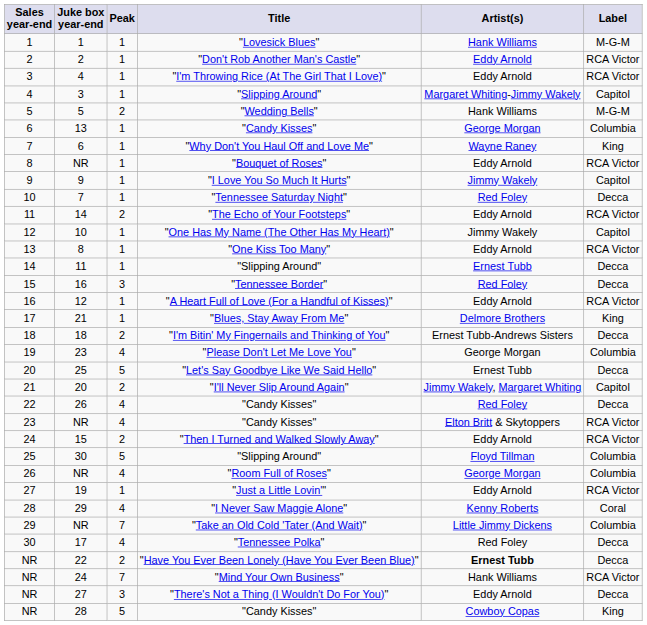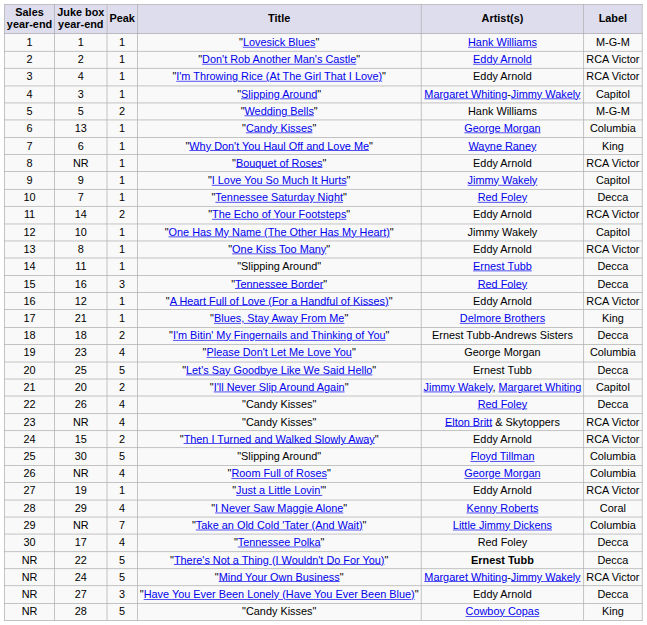 <table class="wikitable sortable" style="text-align: center">
 <tr>
 <th scope="col" style="background:#dde;">Sales<br>year-end</th>
 <th scope="col" style="background:#dde;">Juke box<br>year-end</th>
 <th scope="col" style="background:#dde;">Peak</th>
 <th scope="col" style="background:#dde;">Title</th>
 <th scope="col" style="background:#dde;">Artist(s)</th>
 <th scope="col" style="background:#dde;">Label</th>
 </tr>
 <tr>
 <td>1</td>
 <td>1</td>
 <td>1</td>
 <td>"<a href='#'>Lovesick Blues</a>"</td>
 <td><a href='#'>Hank Williams</a></td>
 <td>M-G-M</td>
 </tr>
 <tr>
 <td>2</td>
 <td>2</td>
 <td>1</td>
 <td>"<a href='#'>Don't Rob Another Man's Castle</a>"</td>
 <td><a href='#'>Eddy Arnold</a></td>
 <td>RCA Victor</td>
 </tr>
 <tr>
 <td>3</td>
 <td>4</td>
 <td>1</td>
 <td>"<a href='#'>I'm Throwing Rice (At The Girl That I Love)</a>"</td>
 <td>Eddy Arnold</td>
 <td>RCA Victor</td>
 </tr>
 <tr>
 <td>4</td>
 <td>3</td>
 <td>1</td>
 <td>"<a href='#'>Slipping Around</a>"</td>
 <td><a href='#'>Margaret Whiting</a>-<a href='#'>Jimmy Wakely</a></td>
 <td>Capitol</td>
 </tr>
 <tr>
 <td>5</td>
 <td>5</td>
 <td>2</td>
 <td>"<a href='#'>Wedding Bells</a>"</td>
 <td>Hank Williams</td>
 <td>M-G-M</td>
 </tr>
 <tr>
 <td>6</td>
 <td>13</td>
 <td>1</td>
 <td>"<a href='#'>Candy Kisses</a>"</td>
 <td><a href='#'>George Morgan</a></td>
 <td>Columbia</td>
 </tr>
 <tr>
 <td>7</td>
 <td>6</td>
 <td>1</td>
 <td>"<a href='#'>Why Don't You Haul Off and Love Me</a>"</td>
 <td><a href='#'>Wayne Raney</a></td>
 <td>King</td>
 </tr>
 <tr>
 <td>8</td>
 <td>NR</td>
 <td>1</td>
 <td>"<a href='#'>Bouquet of Roses</a>"</td>
 <td>Eddy Arnold</td>
 <td>RCA Victor</td>
 </tr>
 <tr>
 <td>9</td>
 <td>9</td>
 <td>1</td>
 <td>"<a href='#'>I Love You So Much It Hurts</a>"</td>
 <td><a href='#'>Jimmy Wakely</a></td>
 <td>Capitol</td>
 </tr>
 <tr>
 <td>10</td>
 <td>7</td>
 <td>1</td>
 <td>"<a href='#'>Tennessee Saturday Night</a>"</td>
 <td><a href='#'>Red Foley</a></td>
 <td>Decca</td>
 </tr>
 <tr>
 <td>11</td>
 <td>14</td>
 <td>2</td>
 <td>"<a href='#'>The Echo of Your Footsteps</a>"</td>
 <td>Eddy Arnold</td>
 <td>RCA Victor</td>
 </tr>
 <tr>
 <td>12</td>
 <td>10</td>
 <td>1</td>
 <td>"<a href='#'>One Has My Name (The Other Has My Heart)</a>"</td>
 <td>Jimmy Wakely</td>
 <td>Capitol</td>
 </tr>
 <tr>
 <td>13</td>
 <td>8</td>
 <td>1</td>
 <td>"<a href='#'>One Kiss Too Many</a>"</td>
 <td>Eddy Arnold</td>
 <td>RCA Victor</td>
 </tr>
 <tr>
 <td>14</td>
 <td>11</td>
 <td>1</td>
 <td>"Slipping Around"</td>
 <td><a href='#'>Ernest Tubb</a></td>
 <td>Decca</td>
 </tr>
 <tr>
 <td>15</td>
 <td>16</td>
 <td>3</td>
 <td>"<a href='#'>Tennessee Border</a>"</td>
 <td><a href='#'>Red Foley</a></td>
 <td>Decca</td>
 </tr>
 <tr>
 <td>16</td>
 <td>12</td>
 <td>1</td>
 <td>"<a href='#'>A Heart Full of Love (For a Handful of Kisses)</a>"</td>
 <td>Eddy Arnold</td>
 <td>RCA Victor</td>
 </tr>
 <tr>
 <td>17</td>
 <td>21</td>
 <td>1</td>
 <td>"<a href='#'>Blues, Stay Away From Me</a>"</td>
 <td><a href='#'>Delmore Brothers</a></td>
 <td>King</td>
 </tr>
 <tr>
 <td>18</td>
 <td>18</td>
 <td>2</td>
 <td>"<a href='#'>I'm Bitin' My Fingernails and Thinking of You</a>"</td>
 <td>Ernest Tubb-Andrews Sisters</td>
 <td>Decca</td>
 </tr>
 <tr>
 <td>19</td>
 <td>23</td>
 <td>4</td>
 <td>"<a href='#'>Please Don't Let Me Love You</a>"</td>
 <td>George Morgan</td>
 <td>Columbia</td>
 </tr>
 <tr>
 <td>20</td>
 <td>25</td>
 <td>5</td>
 <td>"<a href='#'>Let's Say Goodbye Like We Said Hello</a>"</td>
 <td>Ernest Tubb</td>
 <td>Decca</td>
 </tr>
 <tr>
 <td>21</td>
 <td>20</td>
 <td>2</td>
 <td>"<a href='#'>I'll Never Slip Around Again</a>"</td>
 <td><a href='#'>Jimmy Wakely</a>, <a href='#'>Margaret Whiting</a></td>
 <td>Capitol</td>
 </tr>
 <tr>
 <td>22</td>
 <td>26</td>
 <td>4</td>
 <td>"Candy Kisses"</td>
 <td><a href='#'>Red Foley</a></td>
 <td>Decca</td>
 </tr>
 <tr>
 <td>23</td>
 <td>NR</td>
 <td>4</td>
 <td>"Candy Kisses"</td>
 <td><a href='#'>Elton Britt</a> & Skytoppers</td>
 <td>RCA Victor</td>
 </tr>
 <tr>
 <td>24</td>
 <td>15</td>
 <td>2</td>
 <td>"<a href='#'>Then I Turned and Walked Slowly Away</a>"</td>
 <td>Eddy Arnold</td>
 <td>RCA Victor</td>
 </tr>
 <tr>
 <td>25</td>
 <td>30</td>
 <td>5</td>
 <td>"Slipping Around"</td>
 <td><a href='#'>Floyd Tillman</a></td>
 <td>Columbia</td>
 </tr>
 <tr>
 <td>26</td>
 <td>NR</td>
 <td>4</td>
 <td>"<a href='#'>Room Full of Roses</a>"</td>
 <td><a href='#'>George Morgan</a></td>
 <td>Columbia</td>
 </tr>
 <tr>
 <td>27</td>
 <td>19</td>
 <td>1</td>
 <td>"<a href='#'>Just a Little Lovin'</a>"</td>
 <td>Eddy Arnold</td>
 <td>RCA Victor</td>
 </tr>
 <tr>
 <td>28</td>
 <td>29</td>
 <td>4</td>
 <td>"<a href='#'>I Never Saw Maggie Alone</a>"</td>
 <td><a href='#'>Kenny Roberts</a></td>
 <td>Coral</td>
 </tr>
 <tr>
 <td>29</td>
 <td>NR</td>
 <td>7</td>
 <td>"<a href='#'>Take an Old Cold 'Tater (And Wait)</a>"</td>
 <td><a href='#'>Little Jimmy Dickens</a></td>
 <td>Columbia</td>
 </tr>
 <tr>
 <td>30</td>
 <td>17</td>
 <td>4</td>
 <td>"<a href='#'>Tennessee Polka</a>"</td>
 <td>Red Foley</td>
 <td>Decca</td>
 </tr>
 <tr>
 <td>NR</td>
 <td>22</td>
-<td>2</td>
-<td>"<a href='#'>Have You Ever Been Lonely (Have You Ever Been Blue)</a>"</td>
+<td>5</td>
+<td>"<a href='#'>There's Not a Thing (I Wouldn't Do For You)</a>"</td>
 <td><strong>Ernest Tubb</strong></td>
 <td>Decca</td>
 </tr>
 <tr>
 <td>NR</td>
 <td>24</td>
-<td>7</td>
+<td>5</td>
 <td>"<a href='#'>Mind Your Own Business</a>"</td>
-<td>Hank Williams</td>
+<td><a href='#'>Margaret Whiting</a>-<a href='#'>Jimmy Wakely</a></td>
 <td>RCA Victor</td>
 </tr>
 <tr>
 <td>NR</td>
 <td>27</td>
 <td>3</td>
-<td>"<a href='#'>There's Not a Thing (I Wouldn't Do For You)</a>"</td>
+<td>"<a href='#'>Have You Ever Been Lonely (Have You Ever Been Blue)</a>"</td>
 <td>Eddy Arnold</td>
 <td>Decca</td>
 </tr>
 <tr>
 <td>NR</td>
 <td>28</td>
 <td>5</td>
 <td>"Candy Kisses"</td>
 <td><a href='#'>Cowboy Copas</a></td>
 <td>King</td>
 </tr>
 </table>
